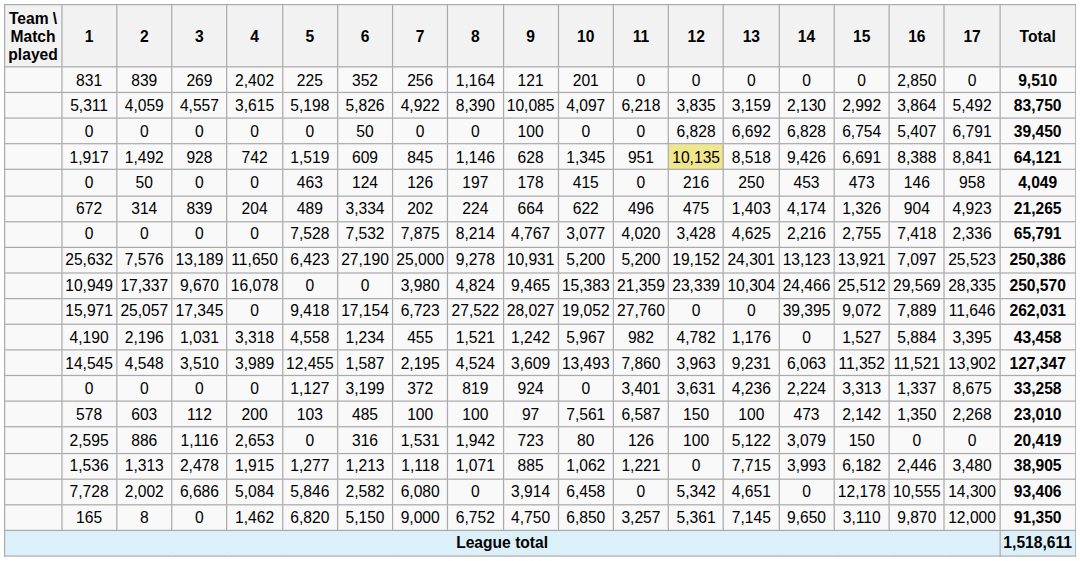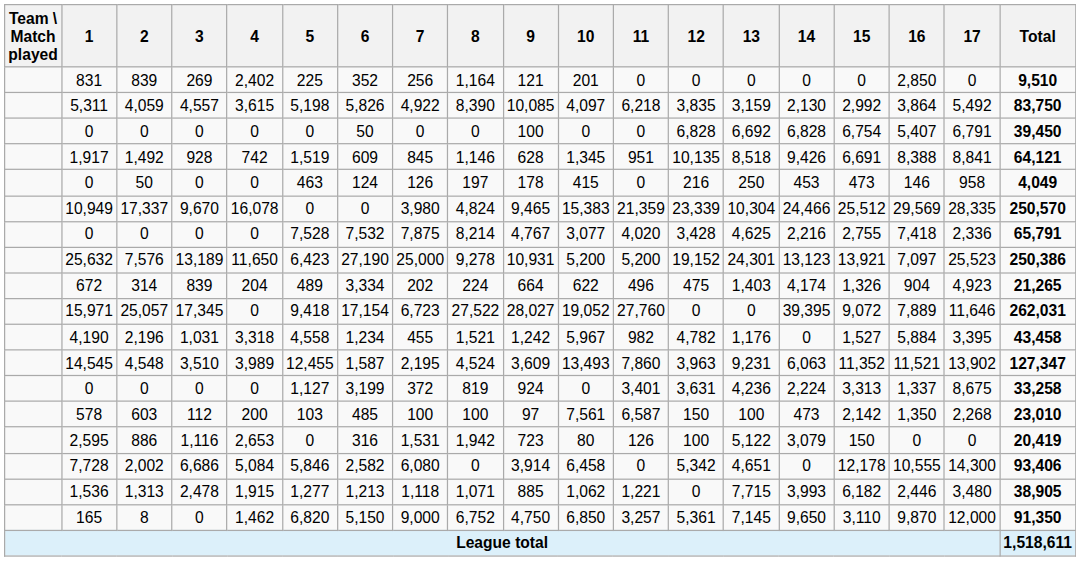 <table class="wikitable sortable" style="font-size: 80%; text-align:center;">
 <tr>
 <th style="width:76px;">Team \ Match played</th>
 <th align=center>1</th>
 <th align=center>2</th>
 <th align=center>3</th>
 <th align=center>4</th>
 <th align=center>5</th>
 <th align=center>6</th>
 <th align=center>7</th>
 <th align=center>8</th>
 <th align=center>9</th>
 <th align=center>10</th>
 <th align=center>11</th>
 <th align=center>12</th>
 <th align=center>13</th>
 <th align=center>14</th>
 <th align=center>15</th>
 <th align=center>16</th>
 <th align=center>17</th>
 <th align=center>Total</th>
 </tr>
 <tr align=center>
 <td align=left></td>
 <td>831</td>
 <td>839</td>
 <td>269</td>
 <td>2,402</td>
 <td>225</td>
 <td>352</td>
 <td>256</td>
 <td>1,164</td>
 <td>121</td>
 <td>201</td>
 <td>0</td>
 <td>0</td>
 <td>0</td>
 <td>0</td>
 <td>0</td>
 <td>2,850</td>
 <td>0</td>
 <td><strong>9,510</strong></td>
 </tr>
 <tr align=center>
 <td align=left></td>
 <td>5,311</td>
 <td>4,059</td>
 <td>4,557</td>
 <td>3,615</td>
 <td>5,198</td>
 <td>5,826</td>
 <td>4,922</td>
 <td>8,390</td>
 <td>10,085</td>
 <td>4,097</td>
 <td>6,218</td>
 <td>3,835</td>
 <td>3,159</td>
 <td>2,130</td>
 <td>2,992</td>
 <td>3,864</td>
 <td>5,492</td>
 <td><strong>83,750</strong></td>
 </tr>
 <tr align=center>
 <td align=left></td>
 <td>0</td>
 <td>0</td>
 <td>0</td>
 <td>0</td>
 <td>0</td>
 <td>50</td>
 <td>0</td>
 <td>0</td>
 <td>100</td>
 <td>0</td>
 <td>0</td>
 <td>6,828</td>
 <td>6,692</td>
 <td>6,828</td>
 <td>6,754</td>
 <td>5,407</td>
 <td>6,791</td>
 <td><strong>39,450</strong></td>
 </tr>
 <tr align=center>
 <td align=left></td>
 <td>1,917</td>
 <td>1,492</td>
 <td>928</td>
 <td>742</td>
 <td>1,519</td>
 <td>609</td>
 <td>845</td>
 <td>1,146</td>
 <td>628</td>
 <td>1,345</td>
 <td>951</td>
-<td style="background: khaki;">10,135</td>
+<td>10,135</td>
 <td>8,518</td>
 <td>9,426</td>
 <td>6,691</td>
 <td>8,388</td>
 <td>8,841</td>
 <td><strong>64,121</strong></td>
 </tr>
 <tr align=center>
 <td align=left></td>
 <td>0</td>
 <td>50</td>
 <td>0</td>
 <td>0</td>
 <td>463</td>
 <td>124</td>
 <td>126</td>
 <td>197</td>
 <td>178</td>
 <td>415</td>
 <td>0</td>
 <td>216</td>
 <td>250</td>
 <td>453</td>
 <td>473</td>
 <td>146</td>
 <td>958</td>
 <td><strong>4,049</strong></td>
 </tr>
 <tr align=center>
 <td align=left></td>
-<td>672</td>
-<td>314</td>
-<td>839</td>
-<td>204</td>
-<td>489</td>
-<td>3,334</td>
-<td>202</td>
-<td>224</td>
-<td>664</td>
-<td>622</td>
-<td>496</td>
-<td>475</td>
-<td>1,403</td>
-<td>4,174</td>
-<td>1,326</td>
-<td>904</td>
-<td>4,923</td>
-<td><strong>21,265</strong></td>
+<td>10,949</td>
+<td>17,337</td>
+<td>9,670</td>
+<td>16,078</td>
+<td>0</td>
+<td>0</td>
+<td>3,980</td>
+<td>4,824</td>
+<td>9,465</td>
+<td>15,383</td>
+<td>21,359</td>
+<td>23,339</td>
+<td>10,304</td>
+<td>24,466</td>
+<td>25,512</td>
+<td>29,569</td>
+<td>28,335</td>
+<td><strong>250,570</strong></td>
 </tr>
 <tr align=center>
 <td align=left></td>
 <td>0</td>
 <td>0</td>
 <td>0</td>
 <td>0</td>
 <td>7,528</td>
 <td>7,532</td>
 <td>7,875</td>
 <td>8,214</td>
 <td>4,767</td>
 <td>3,077</td>
 <td>4,020</td>
 <td>3,428</td>
 <td>4,625</td>
 <td>2,216</td>
 <td>2,755</td>
 <td>7,418</td>
 <td>2,336</td>
 <td><strong>65,791</strong></td>
 </tr>
 <tr align=center>
 <td align=left></td>
 <td>25,632</td>
 <td>7,576</td>
 <td>13,189</td>
 <td>11,650</td>
 <td>6,423</td>
 <td>27,190</td>
 <td>25,000</td>
 <td>9,278</td>
 <td>10,931</td>
 <td>5,200</td>
 <td>5,200</td>
 <td>19,152</td>
 <td>24,301</td>
 <td>13,123</td>
 <td>13,921</td>
 <td>7,097</td>
 <td>25,523</td>
 <td><strong>250,386</strong></td>
 </tr>
 <tr align=center>
 <td align=left></td>
-<td>10,949</td>
-<td>17,337</td>
-<td>9,670</td>
-<td>16,078</td>
-<td>0</td>
-<td>0</td>
-<td>3,980</td>
-<td>4,824</td>
-<td>9,465</td>
-<td>15,383</td>
-<td>21,359</td>
-<td>23,339</td>
-<td>10,304</td>
-<td>24,466</td>
-<td>25,512</td>
-<td>29,569</td>
-<td>28,335</td>
-<td><strong>250,570</strong></td>
+<td>672</td>
+<td>314</td>
+<td>839</td>
+<td>204</td>
+<td>489</td>
+<td>3,334</td>
+<td>202</td>
+<td>224</td>
+<td>664</td>
+<td>622</td>
+<td>496</td>
+<td>475</td>
+<td>1,403</td>
+<td>4,174</td>
+<td>1,326</td>
+<td>904</td>
+<td>4,923</td>
+<td><strong>21,265</strong></td>
 </tr>
 <tr align=center>
 <td align=left></td>
 <td>15,971</td>
 <td>25,057</td>
 <td>17,345</td>
 <td>0</td>
 <td>9,418</td>
 <td>17,154</td>
 <td>6,723</td>
 <td>27,522</td>
 <td>28,027</td>
 <td>19,052</td>
 <td>27,760</td>
 <td>0</td>
 <td>0</td>
 <td>39,395</td>
 <td>9,072</td>
 <td>7,889</td>
 <td>11,646</td>
 <td><strong>262,031</strong></td>
 </tr>
 <tr align=center>
 <td align=left></td>
 <td>4,190</td>
 <td>2,196</td>
 <td>1,031</td>
 <td>3,318</td>
 <td>4,558</td>
 <td>1,234</td>
 <td>455</td>
 <td>1,521</td>
 <td>1,242</td>
 <td>5,967</td>
 <td>982</td>
 <td>4,782</td>
 <td>1,176</td>
 <td>0</td>
 <td>1,527</td>
 <td>5,884</td>
 <td>3,395</td>
 <td><strong>43,458</strong></td>
 </tr>
 <tr align=center>
 <td align=left></td>
 <td>14,545</td>
 <td>4,548</td>
 <td>3,510</td>
 <td>3,989</td>
 <td>12,455</td>
 <td>1,587</td>
 <td>2,195</td>
 <td>4,524</td>
 <td>3,609</td>
 <td>13,493</td>
 <td>7,860</td>
 <td>3,963</td>
 <td>9,231</td>
 <td>6,063</td>
 <td>11,352</td>
 <td>11,521</td>
 <td>13,902</td>
 <td><strong>127,347</strong></td>
 </tr>
 <tr align=center>
 <td align=left></td>
 <td>0</td>
 <td>0</td>
 <td>0</td>
 <td>0</td>
 <td>1,127</td>
 <td>3,199</td>
 <td>372</td>
 <td>819</td>
 <td>924</td>
 <td>0</td>
 <td>3,401</td>
 <td>3,631</td>
 <td>4,236</td>
 <td>2,224</td>
 <td>3,313</td>
 <td>1,337</td>
 <td>8,675</td>
 <td><strong>33,258</strong></td>
 </tr>
 <tr align=center>
 <td align=left></td>
 <td>578</td>
 <td>603</td>
 <td>112</td>
 <td>200</td>
 <td>103</td>
 <td>485</td>
 <td>100</td>
 <td>100</td>
 <td>97</td>
 <td>7,561</td>
 <td>6,587</td>
 <td>150</td>
 <td>100</td>
 <td>473</td>
 <td>2,142</td>
 <td>1,350</td>
 <td>2,268</td>
 <td><strong>23,010</strong></td>
 </tr>
 <tr align=center>
 <td align=left></td>
 <td>2,595</td>
 <td>886</td>
 <td>1,116</td>
 <td>2,653</td>
 <td>0</td>
 <td>316</td>
 <td>1,531</td>
 <td>1,942</td>
 <td>723</td>
 <td>80</td>
 <td>126</td>
 <td>100</td>
 <td>5,122</td>
 <td>3,079</td>
 <td>150</td>
 <td>0</td>
 <td>0</td>
 <td><strong>20,419</strong></td>
 </tr>
 <tr align=center>
 <td align=left></td>
+<td>7,728</td>
+<td>2,002</td>
+<td>6,686</td>
+<td>5,084</td>
+<td>5,846</td>
+<td>2,582</td>
+<td>6,080</td>
+<td>0</td>
+<td>3,914</td>
+<td>6,458</td>
+<td>0</td>
+<td>5,342</td>
+<td>4,651</td>
+<td>0</td>
+<td>12,178</td>
+<td>10,555</td>
+<td>14,300</td>
+<td><strong>93,406</strong></td>
+</tr>
+<tr align=center>
+<td align=left></td>
 <td>1,536</td>
 <td>1,313</td>
 <td>2,478</td>
 <td>1,915</td>
 <td>1,277</td>
 <td>1,213</td>
 <td>1,118</td>
 <td>1,071</td>
 <td>885</td>
 <td>1,062</td>
 <td>1,221</td>
 <td>0</td>
 <td>7,715</td>
 <td>3,993</td>
 <td>6,182</td>
 <td>2,446</td>
 <td>3,480</td>
 <td><strong>38,905</strong></td>
-</tr>
-<tr align=center>
-<td align=left></td>
-<td>7,728</td>
-<td>2,002</td>
-<td>6,686</td>
-<td>5,084</td>
-<td>5,846</td>
-<td>2,582</td>
-<td>6,080</td>
-<td>0</td>
-<td>3,914</td>
-<td>6,458</td>
-<td>0</td>
-<td>5,342</td>
-<td>4,651</td>
-<td>0</td>
-<td>12,178</td>
-<td>10,555</td>
-<td>14,300</td>
-<td><strong>93,406</strong></td>
 </tr>
 <tr align=center>
 <td align=left></td>
 <td>165</td>
 <td>8</td>
 <td>0</td>
 <td>1,462</td>
 <td>6,820</td>
 <td>5,150</td>
 <td>9,000</td>
 <td>6,752</td>
 <td>4,750</td>
 <td>6,850</td>
 <td>3,257</td>
 <td>5,361</td>
 <td>7,145</td>
 <td>9,650</td>
 <td>3,110</td>
 <td>9,870</td>
 <td>12,000</td>
 <td><strong>91,350</strong></td>
 </tr>
 <tr>
 <th !  style="color:black; background:#dcf0fa;" colspan=18>League total</th>
 <th style="color:black; background:#dcf0fa;">1,518,611</th>
 </tr>
 </table>
